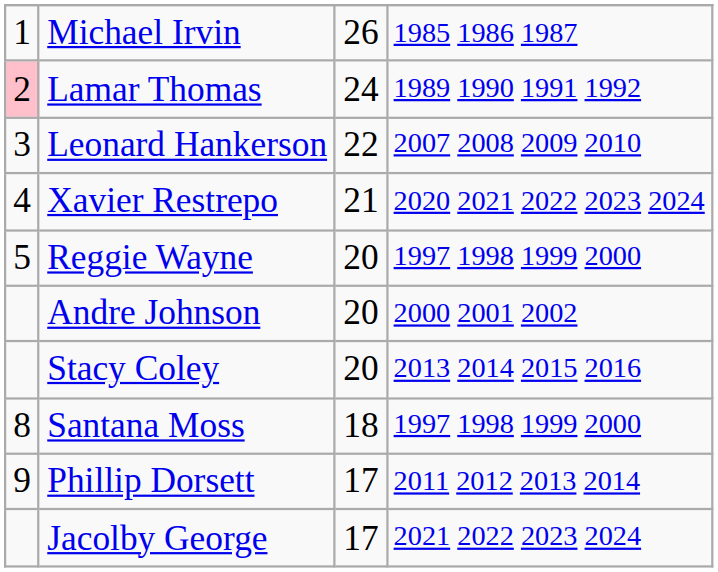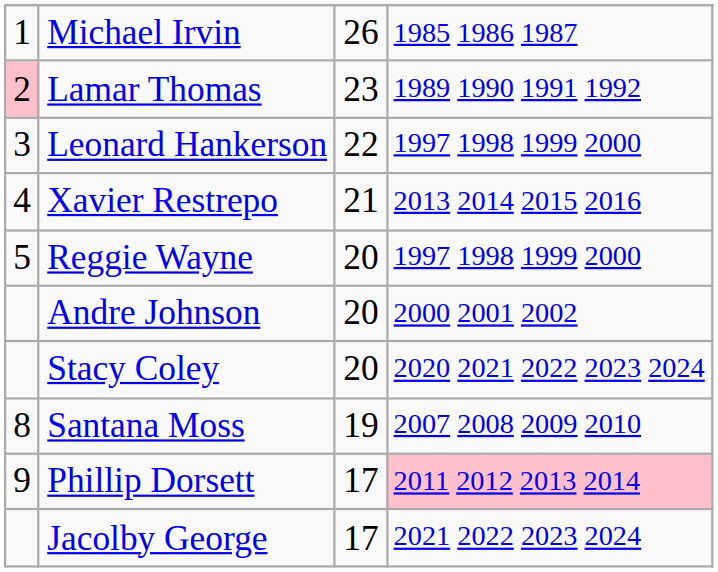 <table class="wikitable">
 <tr>
 </tr>
 <tr>
 <td>1</td>
 <td><a href='#'>Michael Irvin</a></td>
 <td>26</td>
 <td style="font-size:80%;"><a href='#'>1985</a> <a href='#'>1986</a> <a href='#'>1987</a></td>
 </tr>
 <tr>
 <td style="background: pink;">2</td>
 <td><a href='#'>Lamar Thomas</a></td>
-<td>24</td>
+<td>23</td>
 <td style="font-size:80%;"><a href='#'>1989</a> <a href='#'>1990</a> <a href='#'>1991</a> <a href='#'>1992</a></td>
 </tr>
 <tr>
 <td>3</td>
 <td><a href='#'>Leonard Hankerson</a></td>
 <td>22</td>
-<td style="font-size:80%;"><a href='#'>2007</a> <a href='#'>2008</a> <a href='#'>2009</a> <a href='#'>2010</a></td>
+<td style="font-size:80%;"><a href='#'>1997</a> <a href='#'>1998</a> <a href='#'>1999</a> <a href='#'>2000</a></td>
 </tr>
 <tr>
 <td>4</td>
 <td><a href='#'>Xavier Restrepo</a></td>
 <td>21</td>
-<td style="font-size:80%;"><a href='#'>2020</a> <a href='#'>2021</a> <a href='#'>2022</a> <a href='#'>2023</a> <a href='#'>2024</a></td>
+<td style="font-size:80%;"><a href='#'>2013</a> <a href='#'>2014</a> <a href='#'>2015</a> <a href='#'>2016</a></td>
 </tr>
 <tr>
 <td>5</td>
 <td><a href='#'>Reggie Wayne</a></td>
 <td>20</td>
 <td style="font-size:80%;"><a href='#'>1997</a> <a href='#'>1998</a> <a href='#'>1999</a> <a href='#'>2000</a></td>
 </tr>
 <tr>
 <td></td>
 <td><a href='#'>Andre Johnson</a></td>
 <td>20</td>
 <td style="font-size:80%;"><a href='#'>2000</a> <a href='#'>2001</a> <a href='#'>2002</a></td>
 </tr>
 <tr>
 <td></td>
 <td><a href='#'>Stacy Coley</a></td>
 <td>20</td>
-<td style="font-size:80%;"><a href='#'>2013</a> <a href='#'>2014</a> <a href='#'>2015</a> <a href='#'>2016</a></td>
+<td style="font-size:80%;"><a href='#'>2020</a> <a href='#'>2021</a> <a href='#'>2022</a> <a href='#'>2023</a> <a href='#'>2024</a></td>
 </tr>
 <tr>
 <td>8</td>
 <td><a href='#'>Santana Moss</a></td>
-<td>18</td>
-<td style="font-size:80%;"><a href='#'>1997</a> <a href='#'>1998</a> <a href='#'>1999</a> <a href='#'>2000</a></td>
+<td>19</td>
+<td style="font-size:80%;"><a href='#'>2007</a> <a href='#'>2008</a> <a href='#'>2009</a> <a href='#'>2010</a></td>
 </tr>
 <tr>
 <td>9</td>
 <td><a href='#'>Phillip Dorsett</a></td>
 <td>17</td>
-<td style="font-size:80%;"><a href='#'>2011</a> <a href='#'>2012</a> <a href='#'>2013</a> <a href='#'>2014</a></td>
+<td style="background: pink; font-size:80%;"><a href='#'>2011</a> <a href='#'>2012</a> <a href='#'>2013</a> <a href='#'>2014</a></td>
 </tr>
 <tr>
 <td></td>
 <td><a href='#'>Jacolby George</a></td>
 <td>17</td>
 <td style="font-size:80%;"><a href='#'>2021</a> <a href='#'>2022</a> <a href='#'>2023</a> <a href='#'>2024</a></td>
 </tr>
 </table>
